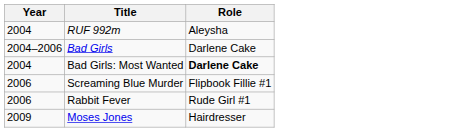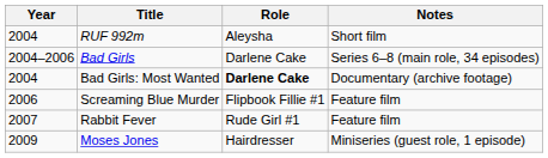 <table class="wikitable plainrowheaders sortable">
 <tr>
 <th scope="col">Year</th>
 <th scope="col">Title</th>
 <th scope="col">Role</th>
+<th class="unsortable">Notes</th>
 </tr>
 <tr>
 <td>2004</td>
 <td><em>RUF 992m</em></td>
 <td>Aleysha</td>
+<td>Short film</td>
 </tr>
 <tr>
 <td>2004–2006</td>
 <td><em><a href='#'>Bad Girls</a></td>
 <td>Darlene Cake</td>
+<td>Series 6–8 (main role, 34 episodes)</td>
 </tr>
 <tr>
 <td>2004</td>
 <td></em>Bad Girls: Most Wanted<em></td>
 <td><strong>Darlene Cake</strong></td>
+<td>Documentary (archive footage)</td>
 </tr>
 <tr>
 <td>2006</td>
 <td></em>Screaming Blue Murder<em></td>
 <td>Flipbook Fillie #1</td>
+<td>Feature film</td>
 </tr>
 <tr>
-<td>2006</td>
+<td>2007</td>
 <td></em>Rabbit Fever<em></td>
 <td>Rude Girl #1</td>
+<td>Feature film</td>
 </tr>
 <tr>
 <td>2009</td>
 <td></em><a href='#'>Moses Jones</a><em></td>
 <td>Hairdresser</td>
+<td>Miniseries (guest role, 1 episode)</td>
 </tr>
 </table>
